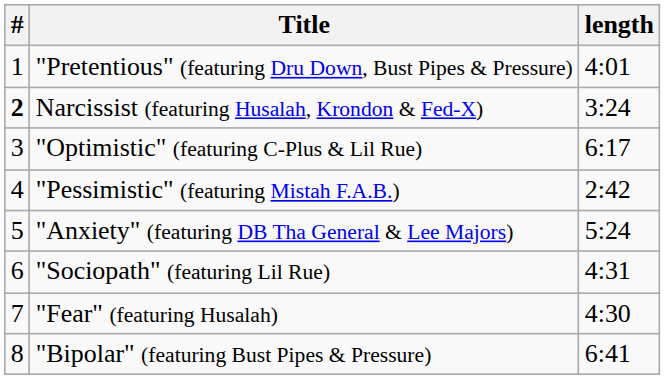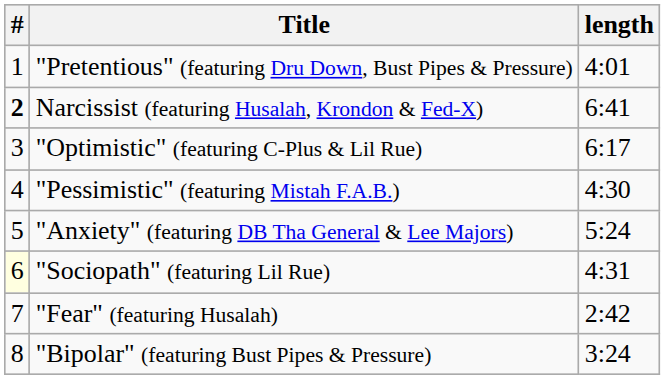 <table class="wikitable">
 <tr>
 <th>#</th>
 <th>Title</th>
 <th>length</th>
 </tr>
 <tr>
 <td>1</td>
 <td>"Pretentious" <small>(featuring <a href='#'>Dru Down</a>, Bust Pipes & Pressure)</small></td>
 <td>4:01</td>
 </tr>
 <tr>
 <td><strong>2</strong></td>
 <td>Narcissist <small>(featuring <a href='#'>Husalah</a>, <a href='#'>Krondon</a> & <a href='#'>Fed-X</a>)</small></td>
-<td>3:24</td>
+<td>6:41</td>
 </tr>
 <tr>
 <td>3</td>
 <td>"Optimistic" <small>(featuring C-Plus & Lil Rue)</small></td>
 <td>6:17</td>
 </tr>
 <tr>
 <td>4</td>
 <td>"Pessimistic" <small>(featuring <a href='#'>Mistah F.A.B.</a>)</small></td>
-<td>2:42</td>
+<td>4:30</td>
 </tr>
 <tr>
 <td>5</td>
 <td>"Anxiety" <small>(featuring <a href='#'>DB Tha General</a> & <a href='#'>Lee Majors</a>)</small></td>
 <td>5:24</td>
 </tr>
 <tr>
-<td>6</td>
+<td style="background: lightyellow;">6</td>
 <td>"Sociopath" <small>(featuring Lil Rue)</small></td>
 <td>4:31</td>
 </tr>
 <tr>
 <td>7</td>
 <td>"Fear" <small>(featuring Husalah)</small></td>
-<td>4:30</td>
+<td>2:42</td>
 </tr>
 <tr>
 <td>8</td>
 <td>"Bipolar" <small>(featuring Bust Pipes & Pressure)</small></td>
-<td>6:41</td>
+<td>3:24</td>
 </tr>
 </table>
